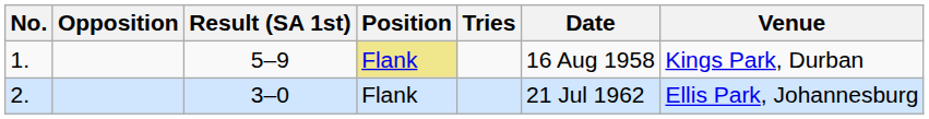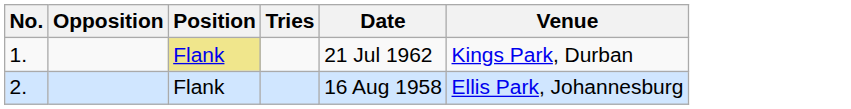 <table class="wikitable unsortable">
 <tr>
 <th>No.</th>
 <th>Opposition</th>
-<th>Result (SA 1st)</th>
 <th>Position</th>
 <th>Tries</th>
 <th>Date</th>
 <th>Venue</th>
 </tr>
 <tr>
 <td>1.</td>
 <td></td>
-<td align="center">5–9</td>
 <td style="background: khaki;"><a href='#'>Flank</a></td>
 <td></td>
-<td>16 Aug 1958</td>
+<td>21 Jul 1962</td>
 <td><a href='#'>Kings Park</a>, Durban</td>
 </tr>
 <tr style="background: #D0E6FF;">
 <td>2.</td>
 <td></td>
-<td align="center">3–0</td>
 <td>Flank</td>
 <td></td>
-<td>21 Jul 1962</td>
+<td>16 Aug 1958</td>
 <td><a href='#'>Ellis Park</a>, Johannesburg</td>
 </tr>
 </table>
